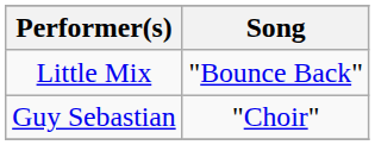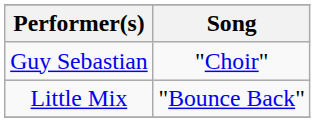 <table class="wikitable" style="text-align:center;">
 <tr>
 </tr>
 <tr>
 <th>Performer(s)</th>
 <th>Song</th>
 </tr>
 <tr>
+<td><a href='#'>Guy Sebastian</a></td>
+<td>"<a href='#'>Choir</a>"</td>
+</tr>
+<tr>
 <td><a href='#'>Little Mix</a></td>
 <td>"<a href='#'>Bounce Back</a>"</td>
 </tr>
 <tr>
-<td><a href='#'>Guy Sebastian</a></td>
-<td>"<a href='#'>Choir</a>"</td>
-</tr>
-<tr>
 </tr>
 </table>
